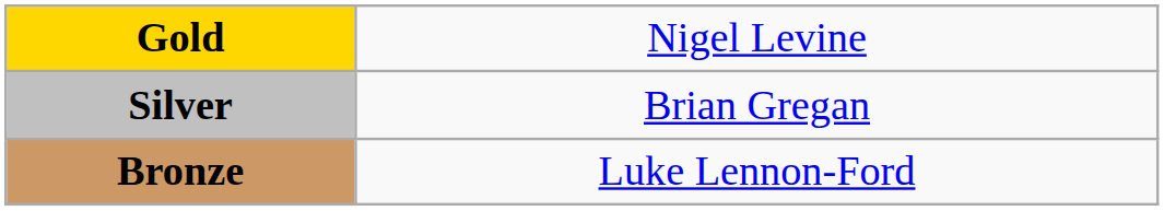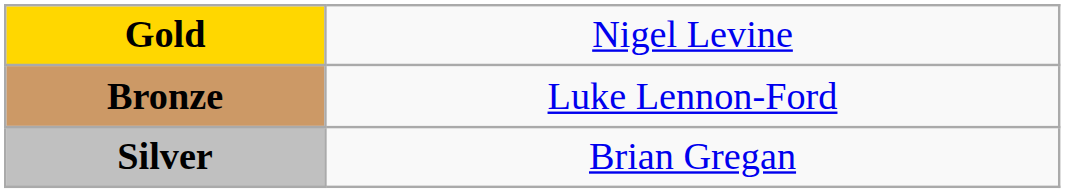 <table class="wikitable" style="text-align:center; " width="35%">
 <tr>
 <td bgcolor="gold"><strong>Gold</strong></td>
 <td><a href='#'>Nigel Levine</a><br>  <small><em></em></small></td>
 </tr>
 <tr>
+<td bgcolor="CC9966"><strong>Bronze</strong></td>
+<td><a href='#'>Luke Lennon-Ford</a><br>  <small><em></em></small></td>
+</tr>
+<tr>
 <td bgcolor="silver"><strong>Silver</strong></td>
 <td><a href='#'>Brian Gregan</a><br>  <small><em></em></small></td>
 </tr>
-<tr>
-<td bgcolor="CC9966"><strong>Bronze</strong></td>
-<td><a href='#'>Luke Lennon-Ford</a><br>  <small><em></em></small></td>
-</tr>
 </table>
